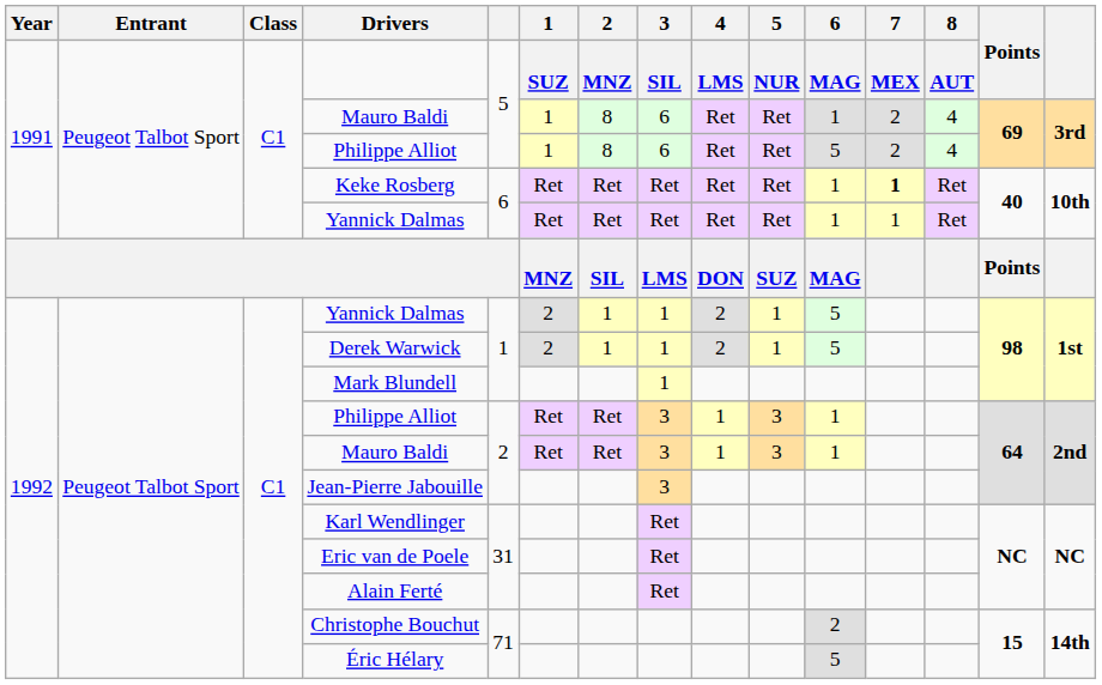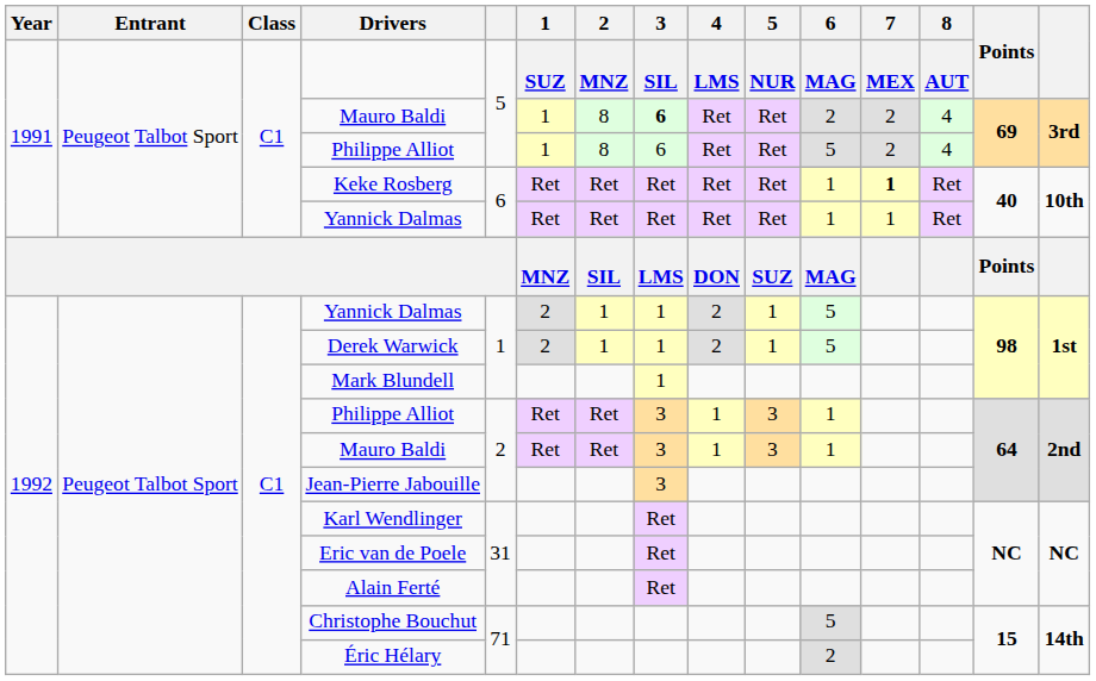 <table class="wikitable" style="text-align:center; font-size:80%">
 <tr>
 <th>Year</th>
 <th>Entrant</th>
 <th>Class</th>
 <th>Drivers</th>
 <th></th>
 <th>1</th>
 <th>2</th>
 <th>3</th>
 <th>4</th>
 <th>5</th>
 <th>6</th>
 <th>7</th>
 <th>8</th>
 <th rowspan="2">Points</th>
 <th rowspan="2"></th>
 </tr>
 <tr>
 <td rowspan="5"><a href='#'>1991</a></td>
 <td rowspan="5"> <a href='#'>Peugeot</a> <a href='#'>Talbot</a> Sport</td>
 <td rowspan="5"><a href='#'>C1</a></td>
 <td></td>
 <td rowspan="3">5</td>
 <th><br><a href='#'>SUZ</a></th>
 <th><br><a href='#'>MNZ</a></th>
 <th><br><a href='#'>SIL</a></th>
 <th><br><a href='#'>LMS</a></th>
 <th><br><a href='#'>NUR</a></th>
 <th><br><a href='#'>MAG</a></th>
 <th><br><a href='#'>MEX</a></th>
 <th><br><a href='#'>AUT</a></th>
 </tr>
 <tr>
 <td> <a href='#'>Mauro Baldi</a></td>
 <td style="background:#FFFFBF;">1</td>
 <td style="background:#dfffdf;">8</td>
-<td style="background:#dfffdf;">6</td>
+<td style="background:#dfffdf;"><strong>6</strong></td>
 <td style="background:#efcfff">Ret</td>
 <td style="background:#efcfff">Ret</td>
-<td style="background:#DFDFDF;">1</td>
+<td style="background:#DFDFDF;">2</td>
 <td style="background:#DFDFDF;">2</td>
 <td style="background:#dfffdf;">4</td>
 <td rowspan="2" style="background:#FFDF9F;"><strong>69</strong></td>
 <td rowspan="2" style="background:#FFDF9F;"><strong>3rd</strong></td>
 </tr>
 <tr>
 <td> <a href='#'>Philippe Alliot</a></td>
 <td style="background:#FFFFBF;">1</td>
 <td style="background:#dfffdf;">8</td>
 <td style="background:#dfffdf;">6</td>
 <td style="background:#efcfff">Ret</td>
 <td style="background:#efcfff">Ret</td>
 <td style="background:#DFDFDF;">5</td>
 <td style="background:#DFDFDF;">2</td>
 <td style="background:#dfffdf;">4</td>
 </tr>
 <tr>
 <td> <a href='#'>Keke Rosberg</a></td>
 <td rowspan="2">6</td>
 <td style="background:#efcfff">Ret</td>
 <td style="background:#efcfff">Ret</td>
 <td style="background:#efcfff">Ret</td>
 <td style="background:#efcfff">Ret</td>
 <td style="background:#efcfff">Ret</td>
 <td style="background:#FFFFBF;">1</td>
 <td style="background:#FFFFBF;"><strong>1</strong></td>
 <td style="background:#efcfff">Ret</td>
 <td rowspan="2"><strong>40</strong></td>
 <td rowspan="2"><strong>10th</strong></td>
 </tr>
 <tr>
 <td> <a href='#'>Yannick Dalmas</a></td>
 <td style="background:#efcfff">Ret</td>
 <td style="background:#efcfff">Ret</td>
 <td style="background:#efcfff">Ret</td>
 <td style="background:#efcfff">Ret</td>
 <td style="background:#efcfff">Ret</td>
 <td style="background:#FFFFBF;">1</td>
 <td style="background:#FFFFBF;">1</td>
 <td style="background:#efcfff">Ret</td>
 </tr>
 <tr>
 <th colspan="5"></th>
 <th><br><a href='#'>MNZ</a></th>
 <th><br><a href='#'>SIL</a></th>
 <th><br><a href='#'>LMS</a></th>
 <th><br><a href='#'>DON</a></th>
 <th><br><a href='#'>SUZ</a></th>
 <th><br><a href='#'>MAG</a></th>
 <th></th>
 <th></th>
 <th>Points</th>
 <th></th>
 </tr>
 <tr>
 <td rowspan="11"><a href='#'>1992</a></td>
 <td rowspan="11"> <a href='#'>Peugeot Talbot Sport</a></td>
 <td rowspan="11"><a href='#'>C1</a></td>
 <td> <a href='#'>Yannick Dalmas</a></td>
 <td rowspan="3">1</td>
 <td style="background:#DFDFDF;">2</td>
 <td style="background:#FFFFBF;">1</td>
 <td style="background:#FFFFBF;">1</td>
 <td style="background:#DFDFDF;">2</td>
 <td style="background:#FFFFBF;">1</td>
 <td style="background:#dfffdf;">5</td>
 <td></td>
 <td></td>
 <td rowspan="3" style="background:#FFFFBF;"><strong>98</strong></td>
 <td rowspan="3" style="background:#FFFFBF;"><strong>1st</strong></td>
 </tr>
 <tr>
 <td> <a href='#'>Derek Warwick</a></td>
 <td style="background:#DFDFDF;">2</td>
 <td style="background:#FFFFBF;">1</td>
 <td style="background:#FFFFBF;">1</td>
 <td style="background:#DFDFDF;">2</td>
 <td style="background:#FFFFBF;">1</td>
 <td style="background:#dfffdf;">5</td>
 <td></td>
 <td></td>
 </tr>
 <tr>
 <td> <a href='#'>Mark Blundell</a></td>
 <td></td>
 <td></td>
 <td style="background:#FFFFBF;">1</td>
 <td></td>
 <td></td>
 <td></td>
 <td></td>
 <td></td>
 </tr>
 <tr>
 <td> <a href='#'>Philippe Alliot</a></td>
 <td rowspan="3">2</td>
 <td style="background:#efcfff">Ret</td>
 <td style="background:#efcfff">Ret</td>
 <td style="background:#FFDF9F;">3</td>
 <td style="background:#FFFFBF;">1</td>
 <td style="background:#FFDF9F;">3</td>
 <td style="background:#FFFFBF;">1</td>
 <td></td>
 <td></td>
 <td rowspan="3" style="background:#DFDFDF;"><strong>64</strong></td>
 <td rowspan="3" style="background:#DFDFDF;"><strong>2nd</strong></td>
 </tr>
 <tr>
 <td> <a href='#'>Mauro Baldi</a></td>
 <td style="background:#efcfff">Ret</td>
 <td style="background:#efcfff">Ret</td>
 <td style="background:#FFDF9F;">3</td>
 <td style="background:#FFFFBF;">1</td>
 <td style="background:#FFDF9F;">3</td>
 <td style="background:#FFFFBF;">1</td>
 <td></td>
 <td></td>
 </tr>
 <tr>
 <td> <a href='#'>Jean-Pierre Jabouille</a></td>
 <td></td>
 <td></td>
 <td style="background:#FFDF9F;">3</td>
 <td></td>
 <td></td>
 <td></td>
 <td></td>
 <td></td>
 </tr>
 <tr>
 <td> <a href='#'>Karl Wendlinger</a></td>
 <td rowspan="3">31</td>
 <td></td>
 <td></td>
 <td style="background:#efcfff">Ret</td>
 <td></td>
 <td></td>
 <td></td>
 <td></td>
 <td></td>
 <td rowspan="3"><strong>NC</strong></td>
 <td rowspan="3"><strong>NC</strong></td>
 </tr>
 <tr>
 <td> <a href='#'>Eric van de Poele</a></td>
 <td></td>
 <td></td>
 <td style="background:#efcfff">Ret</td>
 <td></td>
 <td></td>
 <td></td>
 <td></td>
 <td></td>
 </tr>
 <tr>
 <td> <a href='#'>Alain Ferté</a></td>
 <td></td>
 <td></td>
 <td style="background:#efcfff">Ret</td>
 <td></td>
 <td></td>
 <td></td>
 <td></td>
 <td></td>
 </tr>
 <tr>
 <td> <a href='#'>Christophe Bouchut</a></td>
 <td rowspan="2">71</td>
 <td></td>
 <td></td>
 <td></td>
 <td></td>
 <td></td>
-<td style="background:#DFDFDF;">2</td>
+<td style="background:#DFDFDF;">5</td>
 <td></td>
 <td></td>
 <td rowspan="2"><strong>15</strong></td>
 <td rowspan="2"><strong>14th</strong></td>
 </tr>
 <tr>
 <td> <a href='#'>Éric Hélary</a></td>
 <td></td>
 <td></td>
 <td></td>
 <td></td>
 <td></td>
-<td style="background:#DFDFDF;">5</td>
+<td style="background:#DFDFDF;">2</td>
 <td></td>
 <td></td>
 </tr>
 </table>
